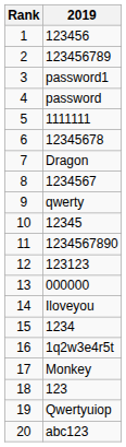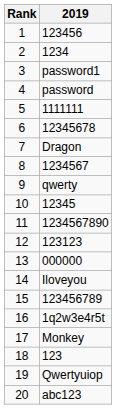 <table class="wikitable">
 <tr>
 <th>Rank</th>
 <th>2019</th>
 </tr>
 <tr>
 <td align=center>1</td>
 <td align=left>123456</td>
 </tr>
 <tr>
 <td align=center>2</td>
-<td align=left>123456789</td>
+<td align=left>1234</td>
 </tr>
 <tr>
 <td align=center>3</td>
 <td align=left>password1</td>
 </tr>
 <tr>
 <td align=center>4</td>
 <td align=left>password</td>
 </tr>
 <tr>
 <td align=center>5</td>
 <td align=left>1111111</td>
 </tr>
 <tr>
 <td align=center>6</td>
 <td align=left>12345678</td>
 </tr>
 <tr>
 <td align=center>7</td>
 <td align=left>Dragon</td>
 </tr>
 <tr>
 <td align=center>8</td>
 <td align=left>1234567</td>
 </tr>
 <tr>
 <td align=center>9</td>
 <td align=left>qwerty</td>
 </tr>
 <tr>
 <td align=center>10</td>
 <td align=left>12345</td>
 </tr>
 <tr>
 <td align=center>11</td>
 <td align=left>1234567890</td>
 </tr>
 <tr>
 <td align=center>12</td>
 <td align=left>123123</td>
 </tr>
 <tr>
 <td align=center>13</td>
 <td align=left>000000</td>
 </tr>
 <tr>
 <td align=center>14</td>
 <td align=left>Iloveyou</td>
 </tr>
 <tr>
 <td align=center>15</td>
-<td align=left>1234</td>
+<td align=left>123456789</td>
 </tr>
 <tr>
 <td align=center>16</td>
 <td align=left>1q2w3e4r5t</td>
 </tr>
 <tr>
 <td align=center>17</td>
 <td align=left>Monkey</td>
 </tr>
 <tr>
 <td align=center>18</td>
 <td align=left>123</td>
 </tr>
 <tr>
 <td align=center>19</td>
 <td align=left>Qwertyuiop</td>
 </tr>
 <tr>
 <td align=center>20</td>
 <td align=left>abc123</td>
 </tr>
 </table>
